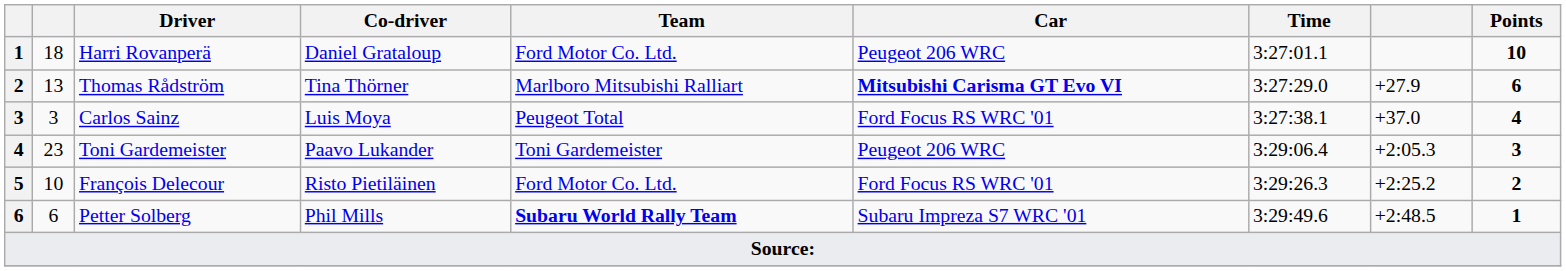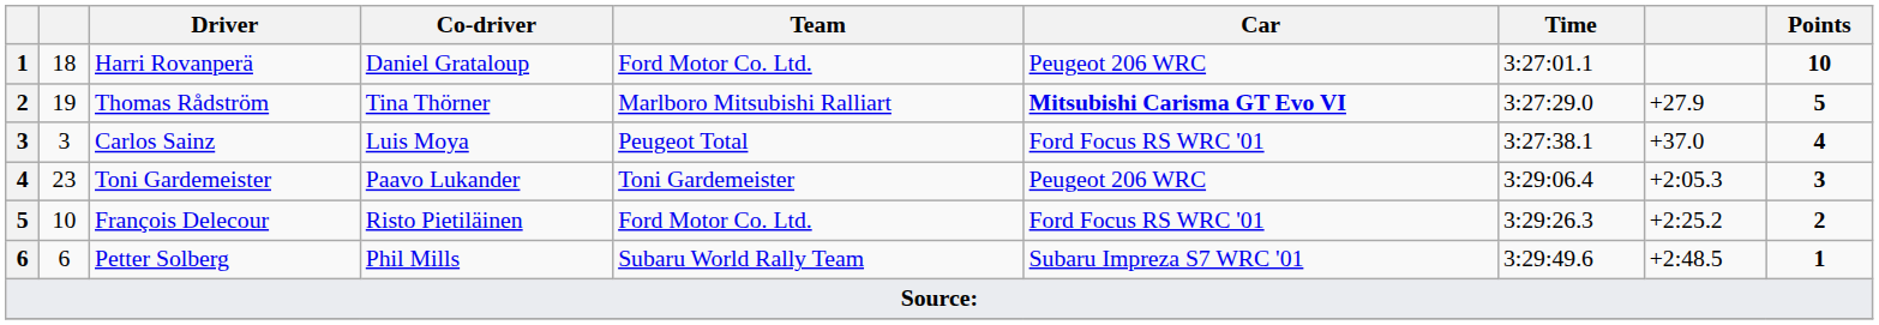 <table class="wikitable" width=85% style="font-size: 85%;">
 <tr>
 <th></th>
 <th></th>
 <th>Driver</th>
 <th>Co-driver</th>
 <th>Team</th>
 <th>Car</th>
 <th>Time</th>
 <th></th>
 <th>Points</th>
 </tr>
 <tr>
 <th>1</th>
 <td align="center">18</td>
 <td> <a href='#'>Harri Rovanperä</a></td>
 <td> <a href='#'>Daniel Grataloup</a></td>
 <td> <a href='#'>Ford Motor Co. Ltd.</a></td>
 <td><a href='#'>Peugeot 206 WRC</a></td>
 <td>3:27:01.1</td>
 <td></td>
 <td align="center"><strong>10</strong></td>
 </tr>
 <tr>
 <th>2</th>
-<td align="center">13</td>
+<td align="center">19</td>
 <td> <a href='#'>Thomas Rådström</a></td>
 <td> <a href='#'>Tina Thörner</a></td>
 <td> <a href='#'>Marlboro Mitsubishi Ralliart</a></td>
 <td><strong><a href='#'>Mitsubishi Carisma GT Evo VI</a></strong></td>
 <td>3:27:29.0</td>
 <td>+27.9</td>
-<td align="center"><strong>6</strong></td>
+<td align="center"><strong>5</strong></td>
 </tr>
 <tr>
 <th>3</th>
 <td align="center">3</td>
 <td> <a href='#'>Carlos Sainz</a></td>
 <td> <a href='#'>Luis Moya</a></td>
 <td> <a href='#'>Peugeot Total</a></td>
 <td><a href='#'>Ford Focus RS WRC '01</a></td>
 <td>3:27:38.1</td>
 <td>+37.0</td>
 <td align="center"><strong>4</strong></td>
 </tr>
 <tr>
 <th>4</th>
 <td align="center">23</td>
 <td> <a href='#'>Toni Gardemeister</a></td>
 <td> <a href='#'>Paavo Lukander</a></td>
 <td> <a href='#'>Toni Gardemeister</a></td>
 <td><a href='#'>Peugeot 206 WRC</a></td>
 <td>3:29:06.4</td>
 <td>+2:05.3</td>
 <td align="center"><strong>3</strong></td>
 </tr>
 <tr>
 <th>5</th>
 <td align="center">10</td>
 <td> <a href='#'>François Delecour</a></td>
 <td> <a href='#'>Risto Pietiläinen</a></td>
 <td> <a href='#'>Ford Motor Co. Ltd.</a></td>
 <td><a href='#'>Ford Focus RS WRC '01</a></td>
 <td>3:29:26.3</td>
 <td>+2:25.2</td>
 <td align="center"><strong>2</strong></td>
 </tr>
 <tr>
 <th>6</th>
 <td align="center">6</td>
 <td> <a href='#'>Petter Solberg</a></td>
 <td> <a href='#'>Phil Mills</a></td>
-<td><strong> <a href='#'>Subaru World Rally Team</a></strong></td>
+<td> <a href='#'>Subaru World Rally Team</a></td>
 <td><a href='#'>Subaru Impreza S7 WRC '01</a></td>
 <td>3:29:49.6</td>
 <td>+2:48.5</td>
 <td align="center"><strong>1</strong></td>
 </tr>
 <tr>
 <td style="background-color:#EAECF0; text-align:center" colspan="9"><strong>Source:</strong></td>
 </tr>
 <tr>
 </tr>
 </table>
